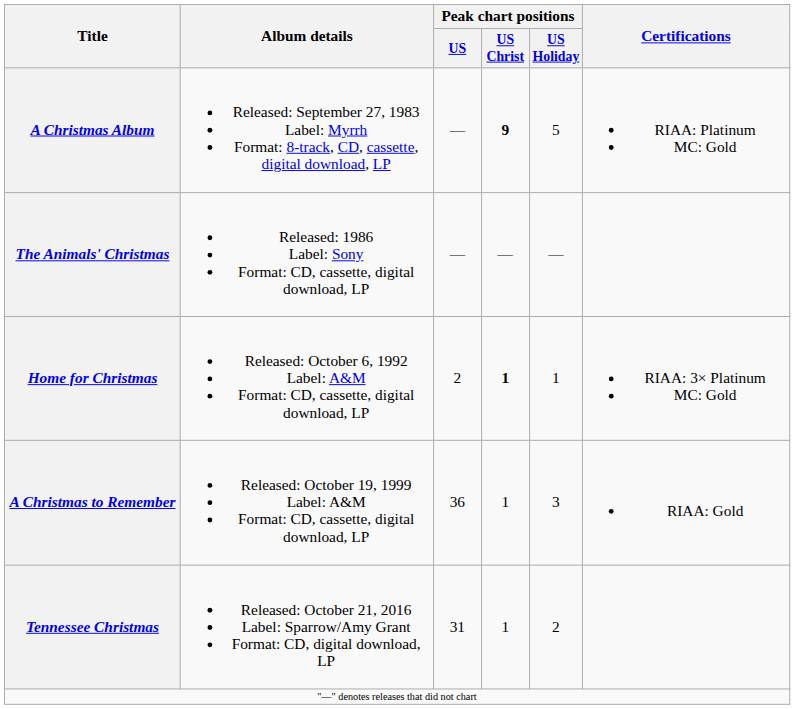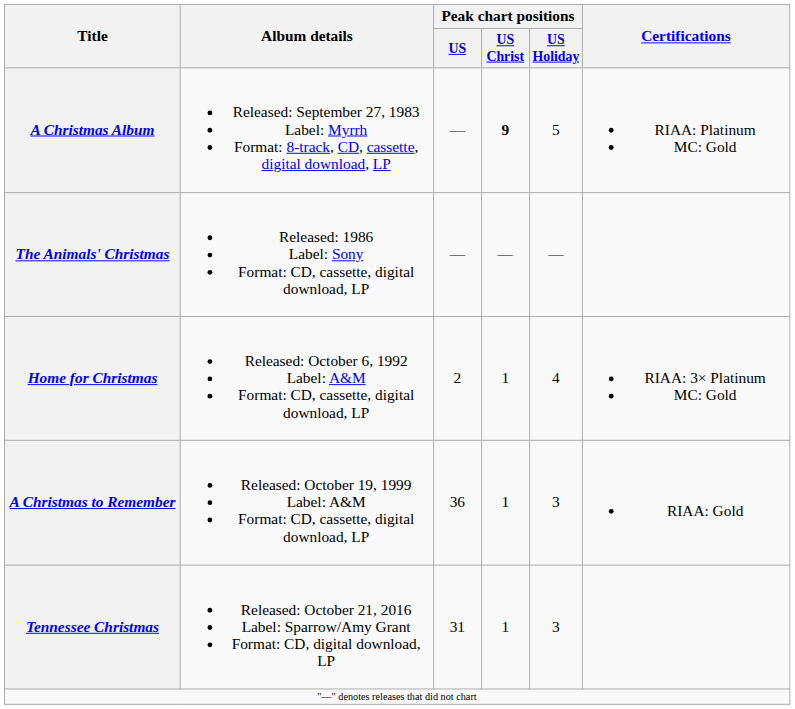 <table class="wikitable plainrowheaders" style="text-align:center;">
 <tr>
 <th scope="col" rowspan="2" style="width:11em;">Title</th>
 <th scope="col" rowspan="2" style="width:16em;">Album details</th>
 <th scope="col" colspan="3">Peak chart positions</th>
 <th scope="col" rowspan="2" style="width:13em;"><a href='#'>Certifications</a></th>
 </tr>
 <tr>
 <th style="width:3em; font-size:90%"><a href='#'>US</a><br></th>
 <th style="width:3em; font-size:90%"><a href='#'>US<br>Christ</a><br></th>
 <th style="width:3em; font-size:90%"><a href='#'>US<br>Holiday</a><br></th>
 </tr>
 <tr>
 <th scope="row"><em><a href='#'>A Christmas Album</a></em></th>
 <td><br><ul><li>Released: September 27, 1983</li><li>Label: <a href='#'>Myrrh</a></li><li>Format: <a href='#'>8-track</a>, <a href='#'>CD</a>, <a href='#'>cassette</a>, <a href='#'>digital download</a>, <a href='#'>LP</a></li></ul></td>
 <td>—</td>
 <td><strong>9</strong></td>
 <td>5</td>
 <td><br><ul><li>RIAA: Platinum</li><li>MC: Gold</li></ul></td>
 </tr>
 <tr>
 <th scope="row"><em><a href='#'>The Animals' Christmas</a></em><br></th>
 <td><br><ul><li>Released: 1986</li><li>Label: <a href='#'>Sony</a></li><li>Format: CD, cassette, digital download, LP</li></ul></td>
 <td>—</td>
 <td>—</td>
 <td>—</td>
 <td></td>
 </tr>
 <tr>
 <th scope="row"><em><a href='#'>Home for Christmas</a></em></th>
 <td><br><ul><li>Released: October 6, 1992</li><li>Label: <a href='#'>A&M</a></li><li>Format: CD, cassette, digital download, LP</li></ul></td>
 <td>2</td>
-<td><strong>1</strong></td>
 <td>1</td>
+<td>4</td>
 <td><br><ul><li>RIAA: 3× Platinum</li><li>MC: Gold</li></ul></td>
 </tr>
 <tr>
 <th scope="row"><em><a href='#'>A Christmas to Remember</a></em></th>
 <td><br><ul><li>Released: October 19, 1999</li><li>Label: A&M</li><li>Format: CD, cassette, digital download, LP</li></ul></td>
 <td>36</td>
 <td>1</td>
 <td>3</td>
 <td><br><ul><li>RIAA: Gold</li></ul></td>
 </tr>
 <tr>
 <th scope="row"><em><a href='#'>Tennessee Christmas</a></em></th>
 <td><br><ul><li>Released:  October 21, 2016</li><li>Label: Sparrow/Amy Grant</li><li>Format: CD, digital download, LP</li></ul></td>
 <td>31</td>
 <td>1</td>
-<td>2</td>
+<td>3</td>
 <td></td>
 </tr>
 <tr>
 <td colspan="13" style="font-size:8pt">"—" denotes releases that did not chart</td>
 </tr>
 </table>
